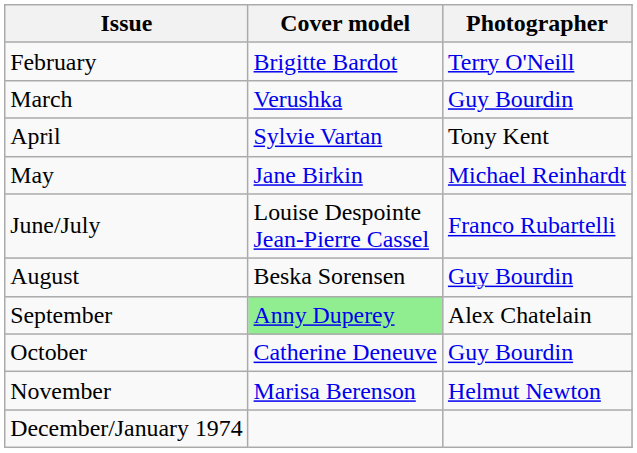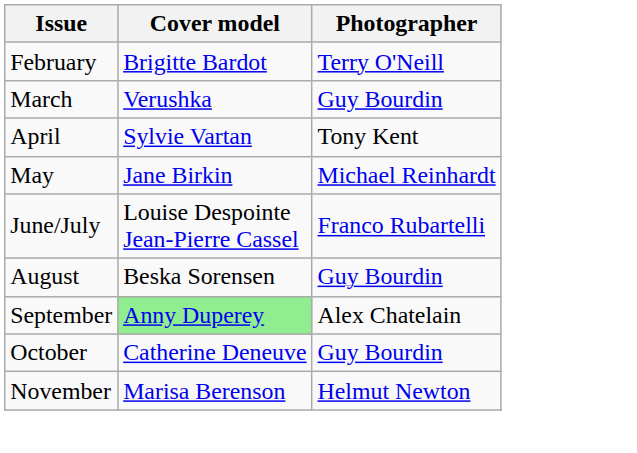 <table class="sortable wikitable">
 <tr>
 <th>Issue</th>
 <th>Cover model</th>
 <th>Photographer</th>
 </tr>
 <tr>
 <td>February</td>
 <td><a href='#'>Brigitte Bardot</a></td>
 <td><a href='#'>Terry O'Neill</a></td>
 </tr>
 <tr>
 <td>March</td>
 <td><a href='#'>Verushka</a></td>
 <td><a href='#'>Guy Bourdin</a></td>
 </tr>
 <tr>
 <td>April</td>
 <td><a href='#'>Sylvie Vartan</a></td>
 <td>Tony Kent</td>
 </tr>
 <tr>
 <td>May</td>
 <td><a href='#'>Jane Birkin</a></td>
 <td><a href='#'>Michael Reinhardt</a></td>
 </tr>
 <tr>
 <td>June/July</td>
 <td>Louise Despointe <br> <a href='#'>Jean-Pierre Cassel</a></td>
 <td><a href='#'>Franco Rubartelli</a></td>
 </tr>
 <tr>
 <td>August</td>
 <td>Beska Sorensen</td>
 <td><a href='#'>Guy Bourdin</a></td>
 </tr>
 <tr>
 <td>September</td>
 <td style="background: lightgreen;"><a href='#'>Anny Duperey</a></td>
 <td>Alex Chatelain</td>
 </tr>
 <tr>
 <td>October</td>
 <td><a href='#'>Catherine Deneuve</a></td>
 <td><a href='#'>Guy Bourdin</a></td>
 </tr>
 <tr>
 <td>November</td>
 <td><a href='#'>Marisa Berenson</a></td>
 <td><a href='#'>Helmut Newton</a></td>
 </tr>
-<tr>
-<td>December/January 1974</td>
-<td></td>
-<td></td>
-</tr>
 </table>
